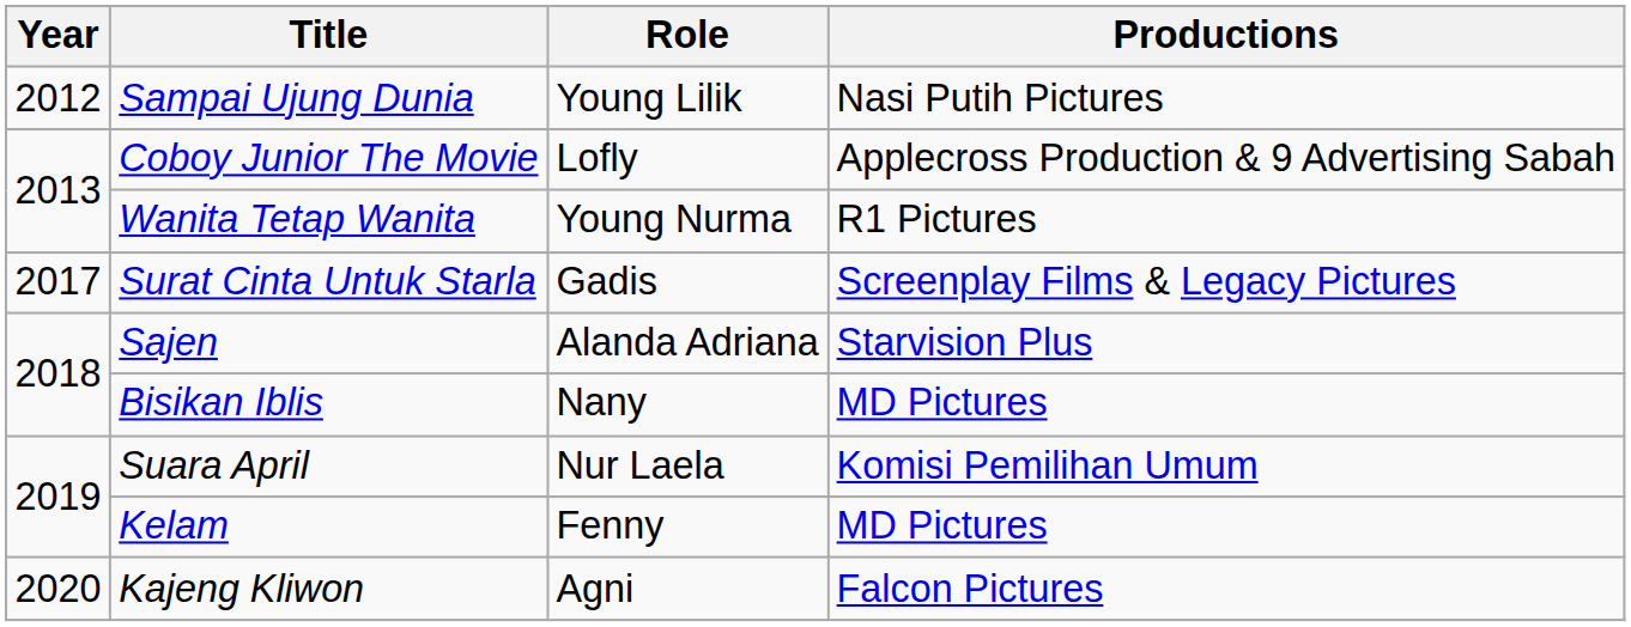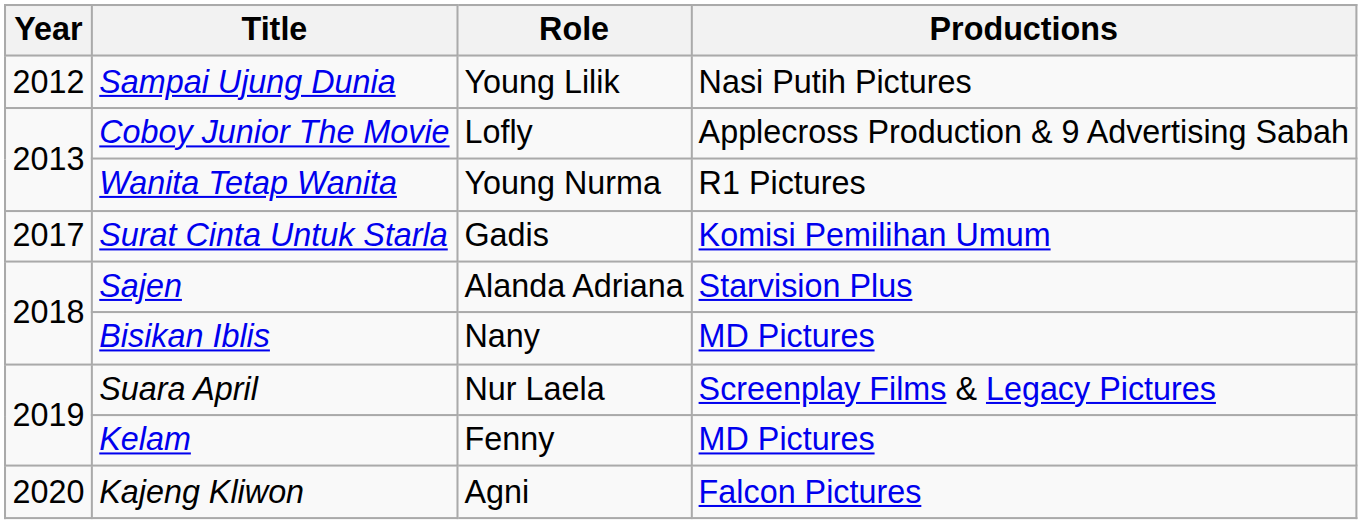 <table class="wikitable">
 <tr>
 <th>Year</th>
 <th>Title</th>
 <th>Role</th>
 <th>Productions</th>
 </tr>
 <tr>
 <td>2012</td>
 <td><em><a href='#'>Sampai Ujung Dunia</a></em></td>
 <td>Young Lilik</td>
 <td>Nasi Putih Pictures</td>
 </tr>
 <tr>
 <td rowspan=2>2013</td>
 <td><em><a href='#'>Coboy Junior The Movie</a></em></td>
 <td>Lofly</td>
 <td>Applecross Production & 9 Advertising Sabah</td>
 </tr>
 <tr>
 <td><em><a href='#'>Wanita Tetap Wanita</a></em></td>
 <td>Young Nurma</td>
 <td>R1 Pictures</td>
 </tr>
 <tr>
 <td>2017</td>
 <td><em><a href='#'>Surat Cinta Untuk Starla</a></em></td>
 <td>Gadis</td>
-<td><a href='#'>Screenplay Films</a> & <a href='#'>Legacy Pictures</a></td>
+<td><a href='#'>Komisi Pemilihan Umum</a></td>
 </tr>
 <tr>
 <td rowspan="2">2018</td>
 <td><em><a href='#'>Sajen</a></em></td>
 <td>Alanda Adriana</td>
 <td><a href='#'>Starvision Plus</a></td>
 </tr>
 <tr>
 <td><em><a href='#'>Bisikan Iblis</a></em></td>
 <td>Nany</td>
 <td><a href='#'>MD Pictures</a></td>
 </tr>
 <tr>
 <td rowspan="2">2019</td>
 <td><em>Suara April</em></td>
 <td>Nur Laela</td>
-<td><a href='#'>Komisi Pemilihan Umum</a></td>
+<td><a href='#'>Screenplay Films</a> & <a href='#'>Legacy Pictures</a></td>
 </tr>
 <tr>
 <td><em><a href='#'>Kelam</a></em></td>
 <td>Fenny</td>
 <td><a href='#'>MD Pictures</a></td>
 </tr>
 <tr>
 <td>2020</td>
 <td><em>Kajeng Kliwon</em></td>
 <td>Agni</td>
 <td><a href='#'>Falcon Pictures</a></td>
 </tr>
 </table>
